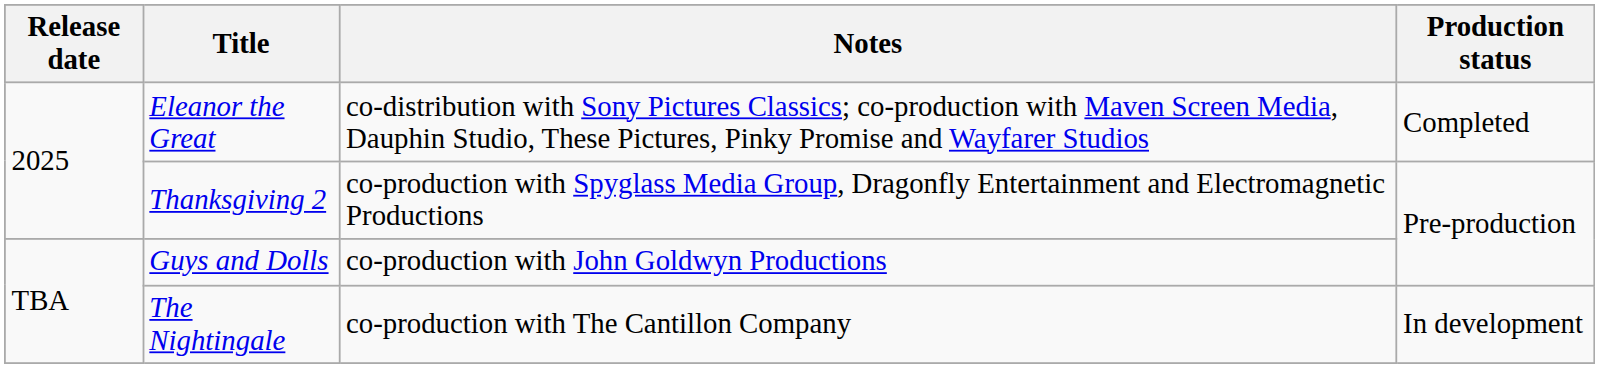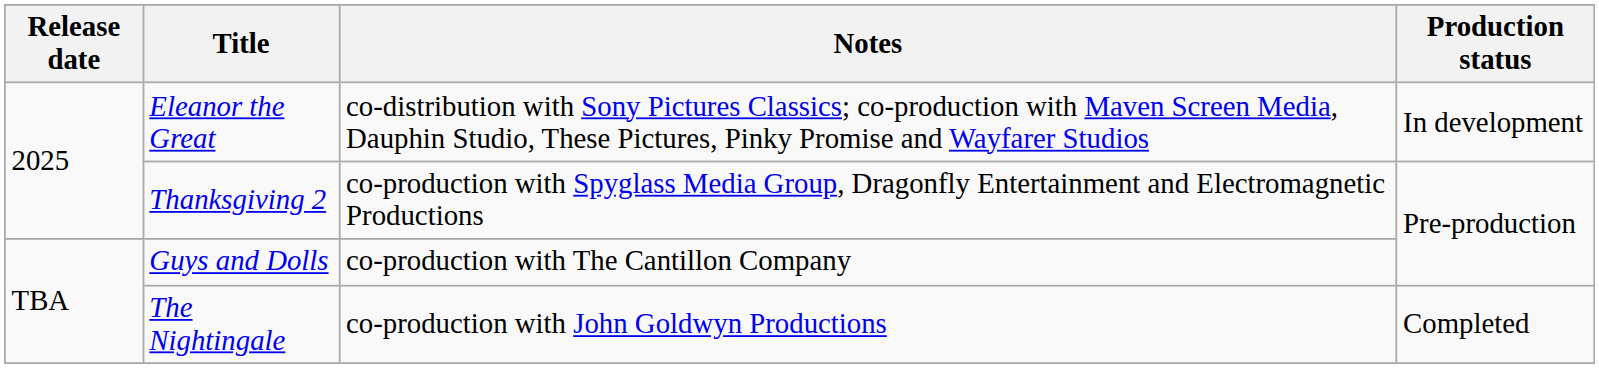 <table class="wikitable sortable" style="width:100%;">
 <tr>
 <th>Release date</th>
 <th>Title</th>
 <th>Notes</th>
 <th>Production status</th>
 </tr>
 <tr>
 <td rowspan="2">2025</td>
 <td><em><a href='#'>Eleanor the Great</a></em></td>
 <td>co-distribution with <a href='#'>Sony Pictures Classics</a>; co-production with <a href='#'>Maven Screen Media</a>, Dauphin Studio, These Pictures, Pinky Promise and <a href='#'>Wayfarer Studios</a></td>
-<td>Completed</td>
+<td>In development</td>
 </tr>
 <tr>
 <td><em><a href='#'>Thanksgiving 2</a></em></td>
 <td>co-production with <a href='#'>Spyglass Media Group</a>, Dragonfly Entertainment and Electromagnetic Productions</td>
 <td rowspan="2">Pre-production</td>
 </tr>
 <tr>
 <td rowspan="2">TBA</td>
 <td><em><a href='#'>Guys and Dolls</a></em></td>
-<td>co-production with <a href='#'>John Goldwyn Productions</a></td>
+<td>co-production with The Cantillon Company</td>
 </tr>
 <tr>
 <td><em><a href='#'>The Nightingale</a></em></td>
-<td>co-production with The Cantillon Company</td>
-<td>In development</td>
+<td>co-production with <a href='#'>John Goldwyn Productions</a></td>
+<td>Completed</td>
 </tr>
 </table>
